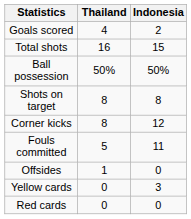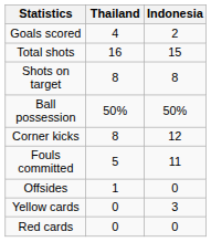 <table class="wikitable" style="text-align:center;margin:auto;">
 <tr>
 <th scope=col width=100>Statistics</th>
 <th scope=col width=70>Thailand</th>
 <th scope=col width=70>Indonesia</th>
 </tr>
 <tr>
 <td>Goals scored</td>
 <td>4</td>
 <td>2</td>
 </tr>
 <tr>
 <td>Total shots</td>
 <td>16</td>
 <td>15</td>
 </tr>
 <tr>
+<td>Shots on target</td>
+<td>8</td>
+<td>8</td>
+</tr>
+<tr>
 <td>Ball possession</td>
 <td>50%</td>
 <td>50%</td>
-</tr>
-<tr>
-<td>Shots on target</td>
-<td>8</td>
-<td>8</td>
 </tr>
 <tr>
 <td>Corner kicks</td>
 <td>8</td>
 <td>12</td>
 </tr>
 <tr>
 <td>Fouls committed</td>
 <td>5</td>
 <td>11</td>
 </tr>
 <tr>
 <td>Offsides</td>
 <td>1</td>
 <td>0</td>
 </tr>
 <tr>
 <td>Yellow cards</td>
 <td>0</td>
 <td>3</td>
 </tr>
 <tr>
 <td>Red cards</td>
 <td>0</td>
 <td>0</td>
 </tr>
 </table>
